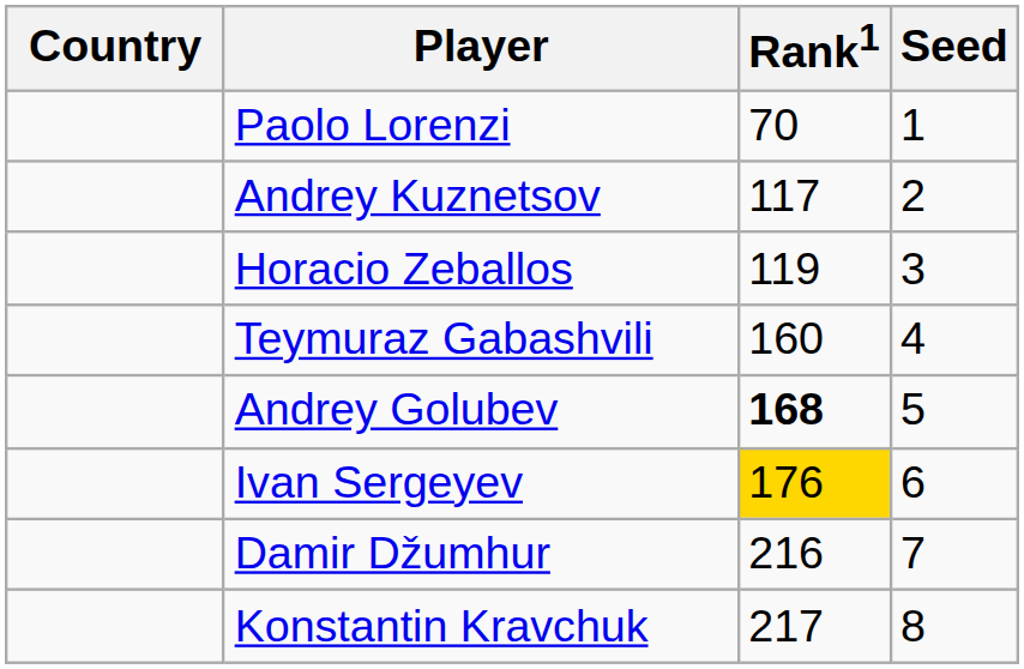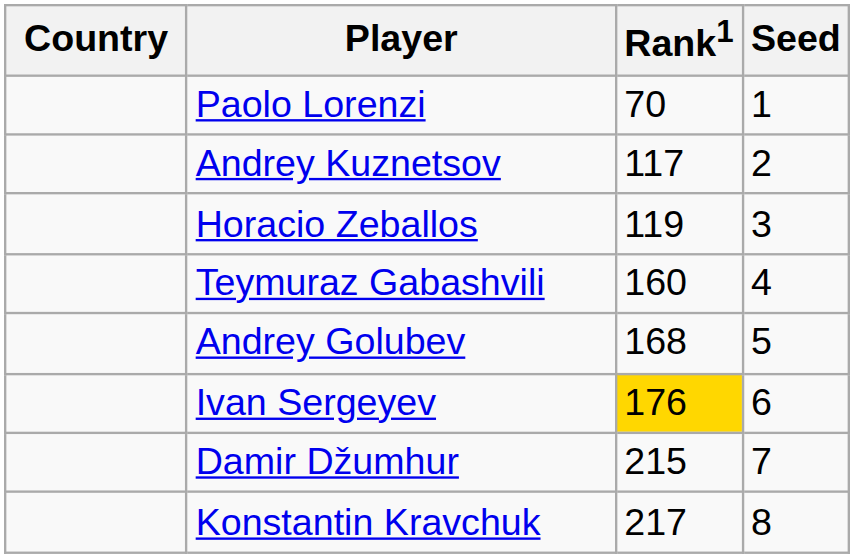 <table class="sortable wikitable">
 <tr>
 <th width="70">Country</th>
 <th width="175">Player</th>
 <th>Rank<sup>1</sup></th>
 <th>Seed</th>
 </tr>
 <tr>
 <td></td>
 <td><a href='#'>Paolo Lorenzi</a></td>
 <td>70</td>
 <td>1</td>
 </tr>
 <tr>
 <td></td>
 <td><a href='#'>Andrey Kuznetsov</a></td>
 <td>117</td>
 <td>2</td>
 </tr>
 <tr>
 <td></td>
 <td><a href='#'>Horacio Zeballos</a></td>
 <td>119</td>
 <td>3</td>
 </tr>
 <tr>
 <td></td>
 <td><a href='#'>Teymuraz Gabashvili</a></td>
 <td>160</td>
 <td>4</td>
 </tr>
 <tr>
 <td></td>
 <td><a href='#'>Andrey Golubev</a></td>
-<td><strong>168</strong></td>
+<td>168</td>
 <td>5</td>
 </tr>
 <tr>
 <td></td>
 <td><a href='#'>Ivan Sergeyev</a></td>
 <td style="background: gold;">176</td>
 <td>6</td>
 </tr>
 <tr>
 <td></td>
 <td><a href='#'>Damir Džumhur</a></td>
-<td>216</td>
+<td>215</td>
 <td>7</td>
 </tr>
 <tr>
 <td></td>
 <td><a href='#'>Konstantin Kravchuk</a></td>
 <td>217</td>
 <td>8</td>
 </tr>
 </table>
